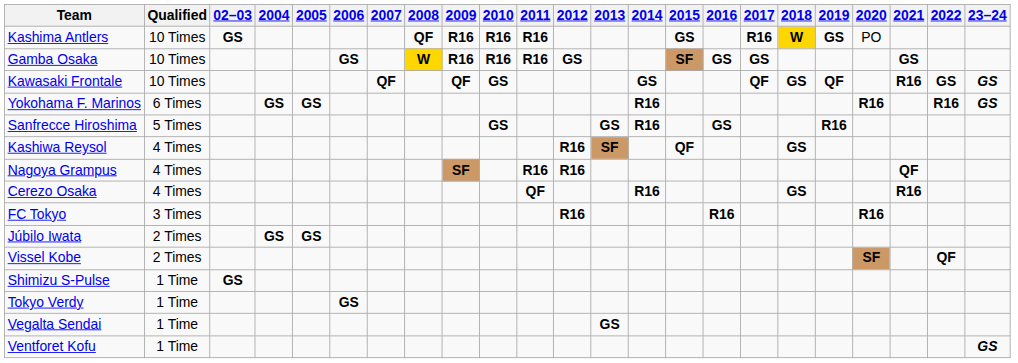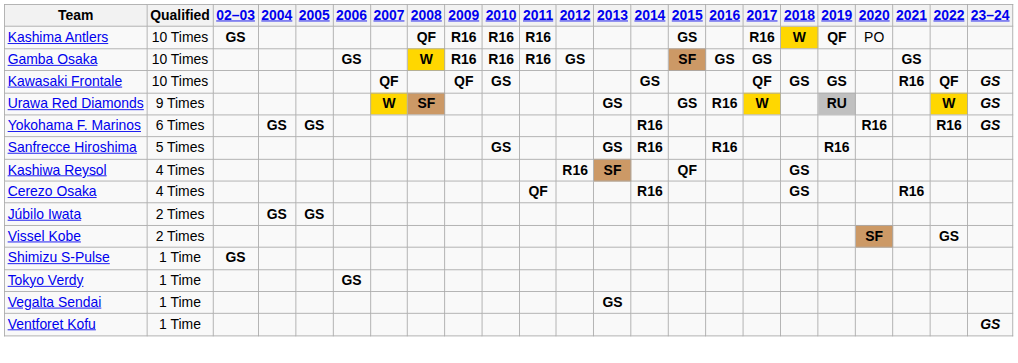 <table class="wikitable">
 <tr>
 <th>Team</th>
 <th>Qualified</th>
 <th><a href='#'>02–03</a></th>
 <th><a href='#'>2004</a></th>
 <th><a href='#'>2005</a></th>
 <th><a href='#'>2006</a></th>
 <th><a href='#'>2007</a></th>
 <th><a href='#'>2008</a></th>
 <th><a href='#'>2009</a></th>
 <th><a href='#'>2010</a></th>
 <th><a href='#'>2011</a></th>
 <th><a href='#'>2012</a></th>
 <th><a href='#'>2013</a></th>
 <th><a href='#'>2014</a></th>
 <th><a href='#'>2015</a></th>
 <th><a href='#'>2016</a></th>
 <th><a href='#'>2017</a></th>
 <th><a href='#'>2018</a></th>
 <th><a href='#'>2019</a></th>
 <th><a href='#'>2020</a></th>
 <th><a href='#'>2021</a></th>
 <th><a href='#'>2022</a></th>
 <th><a href='#'>23–24</a></th>
 </tr>
 <tr align="center">
 <td align="left"><a href='#'>Kashima Antlers</a></td>
 <td>10 Times</td>
 <td><strong>GS</strong></td>
 <td></td>
 <td></td>
 <td></td>
 <td></td>
 <td><strong>QF</strong></td>
 <td><strong>R16</strong></td>
 <td><strong>R16</strong></td>
 <td><strong>R16</strong></td>
 <td></td>
 <td></td>
 <td></td>
 <td><strong>GS</strong></td>
 <td></td>
 <td><strong>R16</strong></td>
 <td bgcolor="gold"><strong>W</strong></td>
-<td><strong>GS</strong></td>
+<td><strong>QF</strong></td>
 <td>PO</td>
 <td></td>
 <td></td>
 <td></td>
 </tr>
 <tr align="center">
 <td align="left"><a href='#'>Gamba Osaka</a></td>
 <td>10 Times</td>
 <td></td>
 <td></td>
 <td></td>
 <td><strong>GS</strong></td>
 <td></td>
 <td bgcolor="gold"><strong>W</strong></td>
 <td><strong>R16</strong></td>
 <td><strong>R16</strong></td>
 <td><strong>R16</strong></td>
 <td><strong>GS</strong></td>
 <td></td>
 <td></td>
 <td bgcolor="#c96"><strong>SF</strong></td>
 <td><strong>GS</strong></td>
 <td><strong>GS</strong></td>
 <td></td>
 <td></td>
 <td></td>
 <td><strong>GS</strong></td>
 <td></td>
 <td></td>
 </tr>
 <tr align="center">
 <td align="left"><a href='#'>Kawasaki Frontale</a></td>
 <td>10 Times</td>
 <td></td>
 <td></td>
 <td></td>
 <td></td>
 <td><strong>QF</strong></td>
 <td></td>
 <td><strong>QF</strong></td>
 <td><strong>GS</strong></td>
 <td></td>
 <td></td>
 <td></td>
 <td><strong>GS</strong></td>
 <td></td>
 <td></td>
 <td><strong>QF</strong></td>
 <td><strong>GS</strong></td>
-<td><strong>QF</strong></td>
+<td><strong>GS</strong></td>
 <td></td>
 <td><strong>R16</strong></td>
+<td><strong>QF</strong></td>
+<td><strong><em>GS</em></strong></td>
+</tr>
+<tr align="center">
+<td align="left"><a href='#'>Urawa Red Diamonds</a></td>
+<td>9 Times</td>
+<td></td>
+<td></td>
+<td></td>
+<td></td>
+<td bgcolor="gold"><strong>W</strong></td>
+<td bgcolor="#c96"><strong>SF</strong></td>
+<td></td>
+<td></td>
+<td></td>
+<td></td>
 <td><strong>GS</strong></td>
+<td></td>
+<td><strong>GS</strong></td>
+<td><strong>R16</strong></td>
+<td bgcolor="gold"><strong>W</strong></td>
+<td></td>
+<td bgcolor="silver"><strong>RU</strong></td>
+<td></td>
+<td></td>
+<td bgcolor=gold><strong>W</strong></td>
 <td><strong><em>GS</em></strong></td>
 </tr>
 <tr align="center">
 <td align="left"><a href='#'>Yokohama F. Marinos</a></td>
 <td>6 Times</td>
 <td></td>
 <td><strong>GS</strong></td>
 <td><strong>GS</strong></td>
 <td></td>
 <td></td>
 <td></td>
 <td></td>
 <td></td>
 <td></td>
 <td></td>
 <td></td>
 <td><strong>R16</strong></td>
 <td></td>
 <td></td>
 <td></td>
 <td></td>
 <td></td>
 <td><strong>R16</strong></td>
 <td></td>
 <td><strong>R16</strong></td>
 <td><strong><em>GS</em></strong></td>
 </tr>
 <tr align="center">
 <td align="left"><a href='#'>Sanfrecce Hiroshima</a></td>
 <td>5 Times</td>
 <td></td>
 <td></td>
 <td></td>
 <td></td>
 <td></td>
 <td></td>
 <td></td>
 <td><strong>GS</strong></td>
 <td></td>
 <td></td>
 <td><strong>GS</strong></td>
 <td><strong>R16</strong></td>
 <td></td>
-<td><strong>GS</strong></td>
+<td><strong>R16</strong></td>
 <td></td>
 <td></td>
 <td><strong>R16</strong></td>
 <td></td>
 <td></td>
 <td></td>
 <td></td>
 </tr>
 <tr align=center>
 <td align=left><a href='#'>Kashiwa Reysol</a></td>
 <td>4 Times</td>
 <td></td>
 <td></td>
 <td></td>
 <td></td>
 <td></td>
 <td></td>
 <td></td>
 <td></td>
 <td></td>
 <td><strong>R16</strong></td>
 <td bgcolor=#c96><strong>SF</strong></td>
 <td></td>
 <td><strong>QF</strong></td>
 <td></td>
 <td></td>
 <td><strong>GS</strong></td>
 <td></td>
 <td></td>
 <td></td>
 <td></td>
 <td></td>
 </tr>
 <tr align="center">
-<td align="left"><a href='#'>Nagoya Grampus</a></td>
-<td>4 Times</td>
-<td></td>
-<td></td>
-<td></td>
-<td></td>
-<td></td>
-<td></td>
-<td bgcolor="#c96"><strong>SF</strong></td>
-<td></td>
-<td><strong>R16</strong></td>
-<td><strong>R16</strong></td>
-<td></td>
-<td></td>
-<td></td>
-<td></td>
-<td></td>
-<td></td>
-<td></td>
-<td></td>
-<td><strong>QF</strong></td>
-<td></td>
-<td></td>
-</tr>
-<tr align="center">
 <td align="left"><a href='#'>Cerezo Osaka</a></td>
 <td>4 Times</td>
 <td></td>
 <td></td>
 <td></td>
 <td></td>
 <td></td>
 <td></td>
 <td></td>
 <td></td>
 <td><strong>QF</strong></td>
 <td></td>
 <td></td>
 <td><strong>R16</strong></td>
 <td></td>
 <td></td>
 <td></td>
 <td><strong>GS</strong></td>
 <td></td>
 <td></td>
 <td><strong>R16</strong></td>
-<td></td>
-<td></td>
-</tr>
-<tr align=center>
-<td align=left><a href='#'>FC Tokyo</a></td>
-<td>3 Times</td>
-<td></td>
-<td></td>
-<td></td>
-<td></td>
-<td></td>
-<td></td>
-<td></td>
-<td></td>
-<td></td>
-<td><strong>R16</strong></td>
-<td></td>
-<td></td>
-<td></td>
-<td><strong>R16</strong></td>
-<td></td>
-<td></td>
-<td></td>
-<td><strong>R16</strong></td>
-<td></td>
 <td></td>
 <td></td>
 </tr>
 <tr align=center>
 <td align=left><a href='#'>Júbilo Iwata</a></td>
 <td>2 Times</td>
 <td></td>
 <td><strong>GS</strong></td>
 <td><strong>GS</strong></td>
 <td></td>
 <td></td>
 <td></td>
 <td></td>
 <td></td>
 <td></td>
 <td></td>
 <td></td>
 <td></td>
 <td></td>
 <td></td>
 <td></td>
 <td></td>
 <td></td>
 <td></td>
 <td></td>
 <td></td>
 <td></td>
 </tr>
 <tr align=center>
 <td align=left><a href='#'>Vissel Kobe</a></td>
 <td>2 Times</td>
 <td></td>
 <td></td>
 <td></td>
 <td></td>
 <td></td>
 <td></td>
 <td></td>
 <td></td>
 <td></td>
 <td></td>
 <td></td>
 <td></td>
 <td></td>
 <td></td>
 <td></td>
 <td></td>
 <td></td>
 <td bgcolor=#c96><strong>SF</strong></td>
 <td></td>
-<td><strong>QF</strong></td>
+<td><strong>GS</strong></td>
 <td></td>
 </tr>
 <tr align=center>
 <td align=left><a href='#'>Shimizu S-Pulse</a></td>
 <td>1 Time</td>
 <td><strong>GS</strong></td>
 <td></td>
 <td></td>
 <td></td>
 <td></td>
 <td></td>
 <td></td>
 <td></td>
 <td></td>
 <td></td>
 <td></td>
 <td></td>
 <td></td>
 <td></td>
 <td></td>
 <td></td>
 <td></td>
 <td></td>
 <td></td>
 <td></td>
 <td></td>
 </tr>
 <tr align=center>
 <td align=left><a href='#'>Tokyo Verdy</a></td>
 <td>1 Time</td>
 <td></td>
 <td></td>
 <td></td>
 <td><strong>GS</strong></td>
 <td></td>
 <td></td>
 <td></td>
 <td></td>
 <td></td>
 <td></td>
 <td></td>
 <td></td>
 <td></td>
 <td></td>
 <td></td>
 <td></td>
 <td></td>
 <td></td>
 <td></td>
 <td></td>
 <td></td>
 </tr>
 <tr align=center>
 <td align=left><a href='#'>Vegalta Sendai</a></td>
 <td>1 Time</td>
 <td></td>
 <td></td>
 <td></td>
 <td></td>
 <td></td>
 <td></td>
 <td></td>
 <td></td>
 <td></td>
 <td></td>
 <td><strong>GS</strong></td>
 <td></td>
 <td></td>
 <td></td>
 <td></td>
 <td></td>
 <td></td>
 <td></td>
 <td></td>
 <td></td>
 <td></td>
 </tr>
 <tr align=center>
 <td align=left><a href='#'>Ventforet Kofu</a></td>
 <td>1 Time</td>
 <td></td>
 <td></td>
 <td></td>
 <td></td>
 <td></td>
 <td></td>
 <td></td>
 <td></td>
 <td></td>
 <td></td>
 <td></td>
 <td></td>
 <td></td>
 <td></td>
 <td></td>
 <td></td>
 <td></td>
 <td></td>
 <td></td>
 <td></td>
 <td><strong><em>GS</em></strong></td>
 </tr>
 </table>
